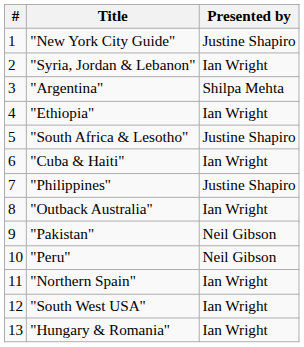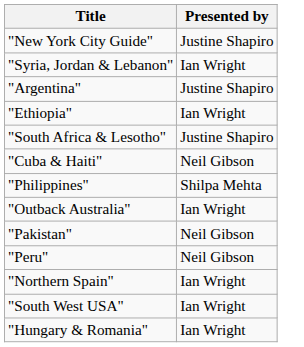 <table class="wikitable">
 <tr>
-<th>#</th>
 <th>Title</th>
 <th>Presented by</th>
 </tr>
 <tr>
-<td>1</td>
 <td>"New York City Guide"</td>
 <td>Justine Shapiro</td>
 </tr>
 <tr>
-<td>2</td>
 <td>"Syria, Jordan & Lebanon"</td>
 <td>Ian Wright</td>
 </tr>
 <tr>
-<td>3</td>
 <td>"Argentina"</td>
-<td>Shilpa Mehta</td>
+<td>Justine Shapiro</td>
 </tr>
 <tr>
-<td>4</td>
 <td>"Ethiopia"</td>
 <td>Ian Wright</td>
 </tr>
 <tr>
-<td>5</td>
 <td>"South Africa & Lesotho"</td>
 <td>Justine Shapiro</td>
 </tr>
 <tr>
-<td>6</td>
 <td>"Cuba & Haiti"</td>
-<td>Ian Wright</td>
+<td>Neil Gibson</td>
 </tr>
 <tr>
-<td>7</td>
 <td>"Philippines"</td>
-<td>Justine Shapiro</td>
+<td>Shilpa Mehta</td>
 </tr>
 <tr>
-<td>8</td>
 <td>"Outback Australia"</td>
 <td>Ian Wright</td>
 </tr>
 <tr>
-<td>9</td>
 <td>"Pakistan"</td>
 <td>Neil Gibson</td>
 </tr>
 <tr>
-<td>10</td>
 <td>"Peru"</td>
 <td>Neil Gibson</td>
 </tr>
 <tr>
-<td>11</td>
 <td>"Northern Spain"</td>
 <td>Ian Wright</td>
 </tr>
 <tr>
-<td>12</td>
 <td>"South West USA"</td>
 <td>Ian Wright</td>
 </tr>
 <tr>
-<td>13</td>
 <td>"Hungary & Romania"</td>
 <td>Ian Wright</td>
 </tr>
 </table>
